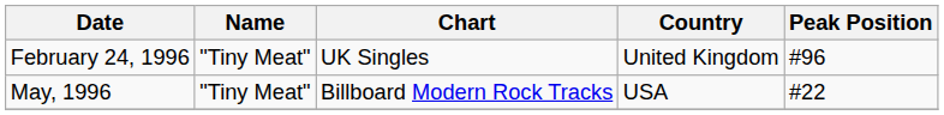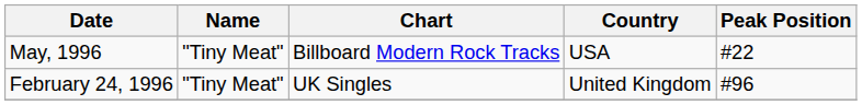 <table class="wikitable">
 <tr>
 <th>Date</th>
 <th>Name</th>
 <th>Chart</th>
 <th>Country</th>
 <th>Peak Position</th>
 </tr>
 <tr>
+<td>May, 1996</td>
+<td>"Tiny Meat"</td>
+<td>Billboard <a href='#'>Modern Rock Tracks</a></td>
+<td>USA</td>
+<td>#22</td>
+</tr>
+<tr>
 <td>February 24, 1996</td>
 <td>"Tiny Meat"</td>
 <td>UK Singles</td>
 <td>United Kingdom</td>
 <td>#96</td>
 </tr>
 <tr>
-<td>May, 1996</td>
-<td>"Tiny Meat"</td>
-<td>Billboard <a href='#'>Modern Rock Tracks</a></td>
-<td>USA</td>
-<td>#22</td>
-</tr>
-<tr>
 </tr>
 </table>
